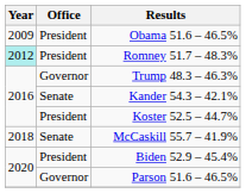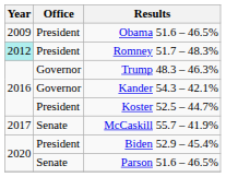 <table class=wikitable>
 <tr>
 <th width="30">Year</th>
 <th width="60">Office</th>
 <th width="180">Results</th>
 </tr>
 <tr>
 <td rowspan="1">2009</td>
 <td>President</td>
 <td align="right" ><a href='#'>Obama</a> 51.6 – 46.5%</td>
 </tr>
 <tr>
 <td rowspan="1" style="background: paleturquoise;">2012</td>
 <td>President</td>
 <td align="right" ><a href='#'>Romney</a> 51.7 – 48.3%</td>
 </tr>
 <tr>
 <td rowspan="3">2016</td>
 <td>Governor</td>
 <td align="right" ><a href='#'>Trump</a> 48.3 – 46.3%</td>
 </tr>
 <tr>
-<td>Senate</td>
+<td>Governor</td>
 <td align="right" ><a href='#'>Kander</a> 54.3 – 42.1%</td>
 </tr>
 <tr>
 <td>President</td>
 <td align="right" ><a href='#'>Koster</a> 52.5 – 44.7%</td>
 </tr>
 <tr>
-<td rowspan="1">2018</td>
+<td rowspan="1">2017</td>
 <td>Senate</td>
 <td align="right" ><a href='#'>McCaskill</a> 55.7 – 41.9%</td>
 </tr>
 <tr>
 <td rowspan="2">2020</td>
 <td>President</td>
 <td align="right" ><a href='#'>Biden</a> 52.9 – 45.4%</td>
 </tr>
 <tr>
-<td>Governor</td>
+<td>Senate</td>
 <td align="right" ><a href='#'>Parson</a> 51.6 – 46.5%</td>
 </tr>
 <tr>
 </tr>
 </table>
